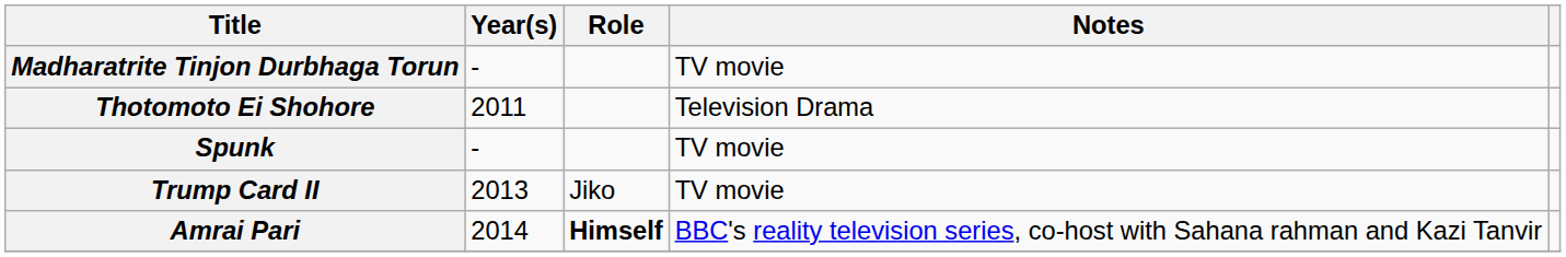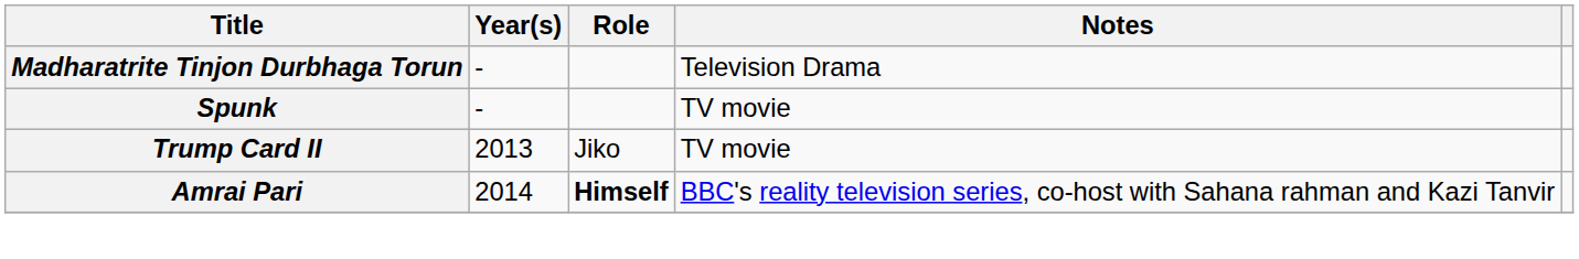 <table class="wikitable plainrowheaders sortable">
 <tr>
 <th scope="col">Title</th>
 <th scope="col">Year(s)</th>
 <th scope="col">Role</th>
 <th scope="col" class="unsortable">Notes</th>
 <th scope="col" class="unsortable"></th>
 </tr>
 <tr>
 <th scope=row><em>Madharatrite Tinjon Durbhaga Torun</em></th>
 <td>-</td>
-<td></td>
-<td>TV movie</td>
-<td style="text-align:center;"></td>
-</tr>
-<tr>
-<th scope=row><em>Thotomoto Ei Shohore</em></th>
-<td>2011</td>
 <td></td>
 <td>Television Drama</td>
 <td style="text-align:center;"></td>
 </tr>
 <tr>
 <th scope=row><em>Spunk</em></th>
 <td>-</td>
 <td></td>
 <td>TV movie</td>
 <td style="text-align:center;"></td>
 </tr>
 <tr>
 <th scope=row><em>Trump Card II</em></th>
 <td>2013</td>
 <td>Jiko</td>
 <td>TV movie</td>
 <td style="text-align:center;"></td>
 </tr>
 <tr>
 <th scope=row><em>Amrai Pari</em></th>
 <td>2014</td>
 <td><strong>Himself</strong></td>
 <td><a href='#'>BBC</a>'s <a href='#'>reality television series</a>, co-host with Sahana rahman and Kazi Tanvir</td>
 <td></td>
 </tr>
 <tr>
 </tr>
 </table>
